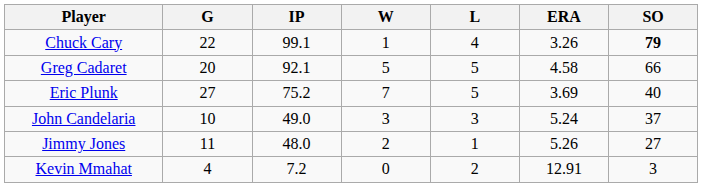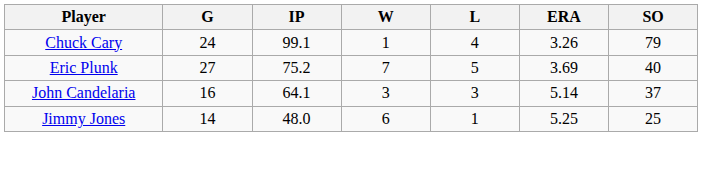 <table class="wikitable sortable">
 <tr>
 <th bgcolor="#DDDDFF" width="16%">Player</th>
 <th bgcolor="#DDDDFF" width="9%">G</th>
 <th bgcolor="#DDDDFF" width="9%">IP</th>
 <th bgcolor="#DDDDFF" width="9%">W</th>
 <th bgcolor="#DDDDFF" width="9%">L</th>
 <th bgcolor="#DDDDFF" width="9%">ERA</th>
 <th bgcolor="#DDDDFF" width="9%">SO</th>
 </tr>
 <tr align="center">
 <td><a href='#'>Chuck Cary</a></td>
-<td>22</td>
+<td>24</td>
 <td>99.1</td>
 <td>1</td>
 <td>4</td>
 <td>3.26</td>
-<td><strong>79</strong></td>
-</tr>
-<tr align=center>
-<td><a href='#'>Greg Cadaret</a></td>
-<td>20</td>
-<td>92.1</td>
-<td>5</td>
-<td>5</td>
-<td>4.58</td>
-<td>66</td>
+<td>79</td>
 </tr>
 <tr align=center>
 <td><a href='#'>Eric Plunk</a></td>
 <td>27</td>
 <td>75.2</td>
 <td>7</td>
 <td>5</td>
 <td>3.69</td>
 <td>40</td>
 </tr>
 <tr align=center>
 <td><a href='#'>John Candelaria</a></td>
-<td>10</td>
-<td>49.0</td>
+<td>16</td>
+<td>64.1</td>
 <td>3</td>
 <td>3</td>
-<td>5.24</td>
+<td>5.14</td>
 <td>37</td>
 </tr>
 <tr align=center>
 <td><a href='#'>Jimmy Jones</a></td>
-<td>11</td>
+<td>14</td>
 <td>48.0</td>
-<td>2</td>
+<td>6</td>
 <td>1</td>
-<td>5.26</td>
-<td>27</td>
-</tr>
-<tr align="center">
-<td><a href='#'>Kevin Mmahat</a></td>
-<td>4</td>
-<td>7.2</td>
-<td>0</td>
-<td>2</td>
-<td>12.91</td>
-<td>3</td>
+<td>5.25</td>
+<td>25</td>
 </tr>
 </table>
